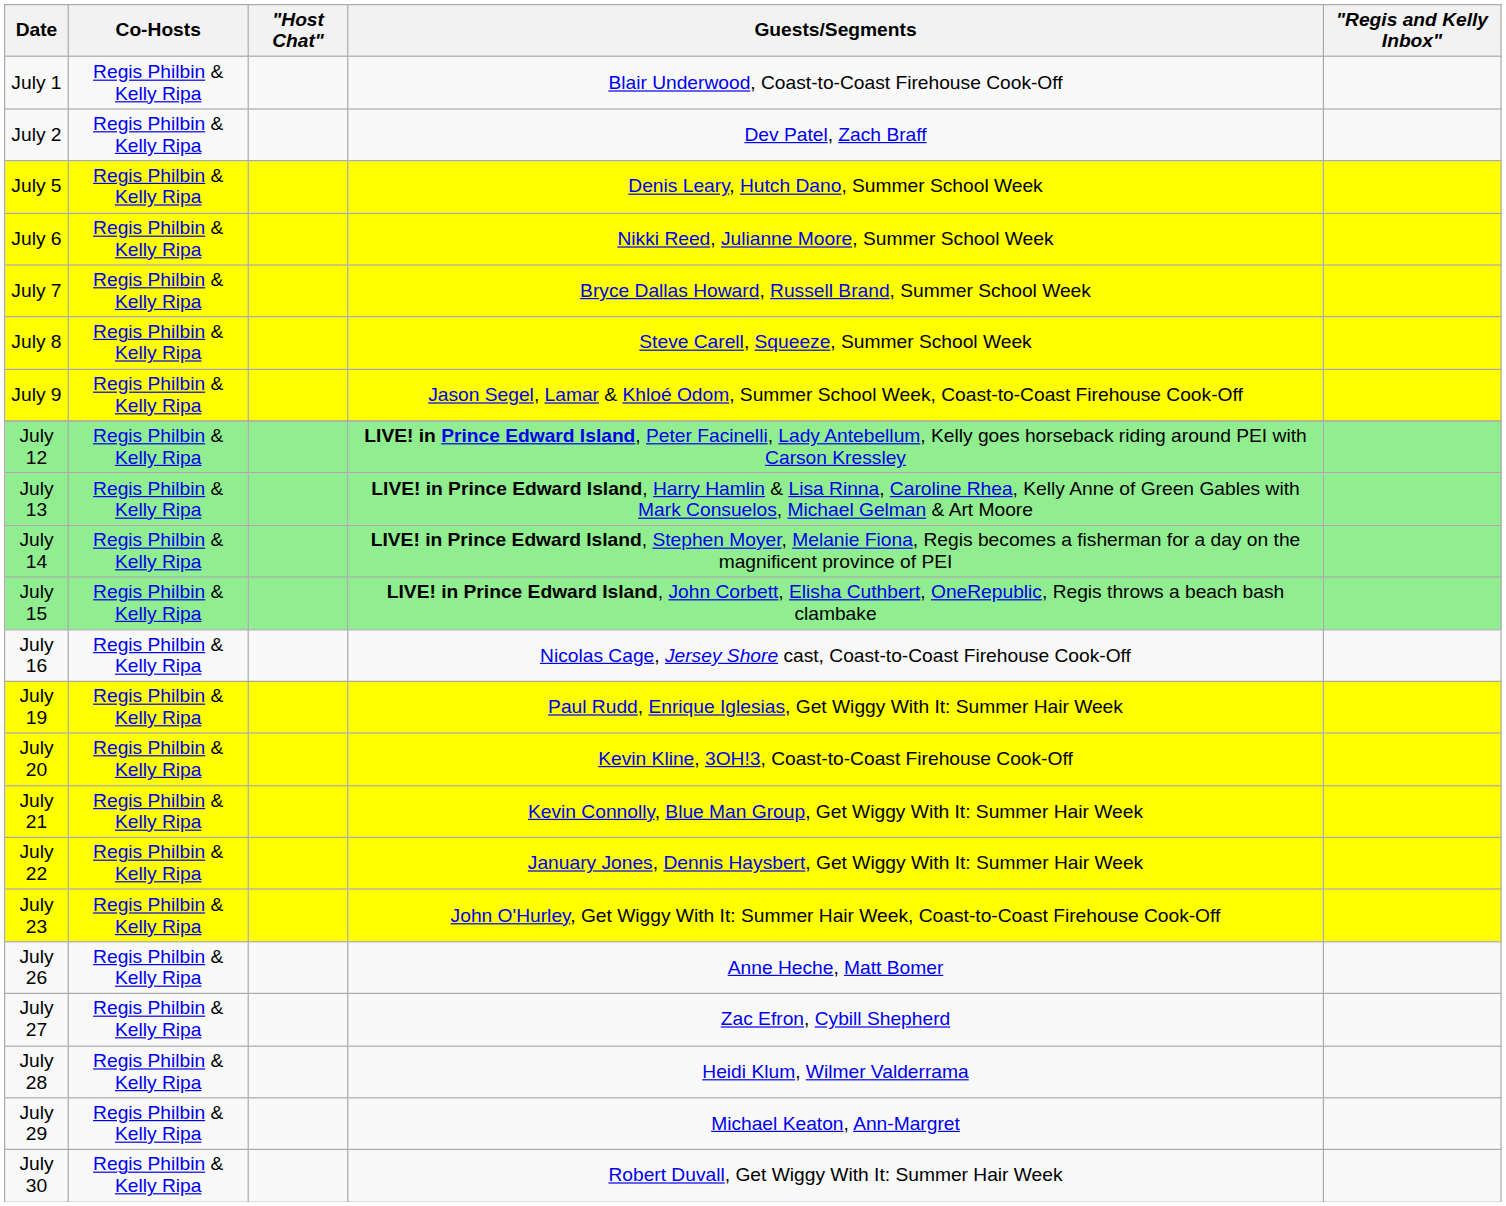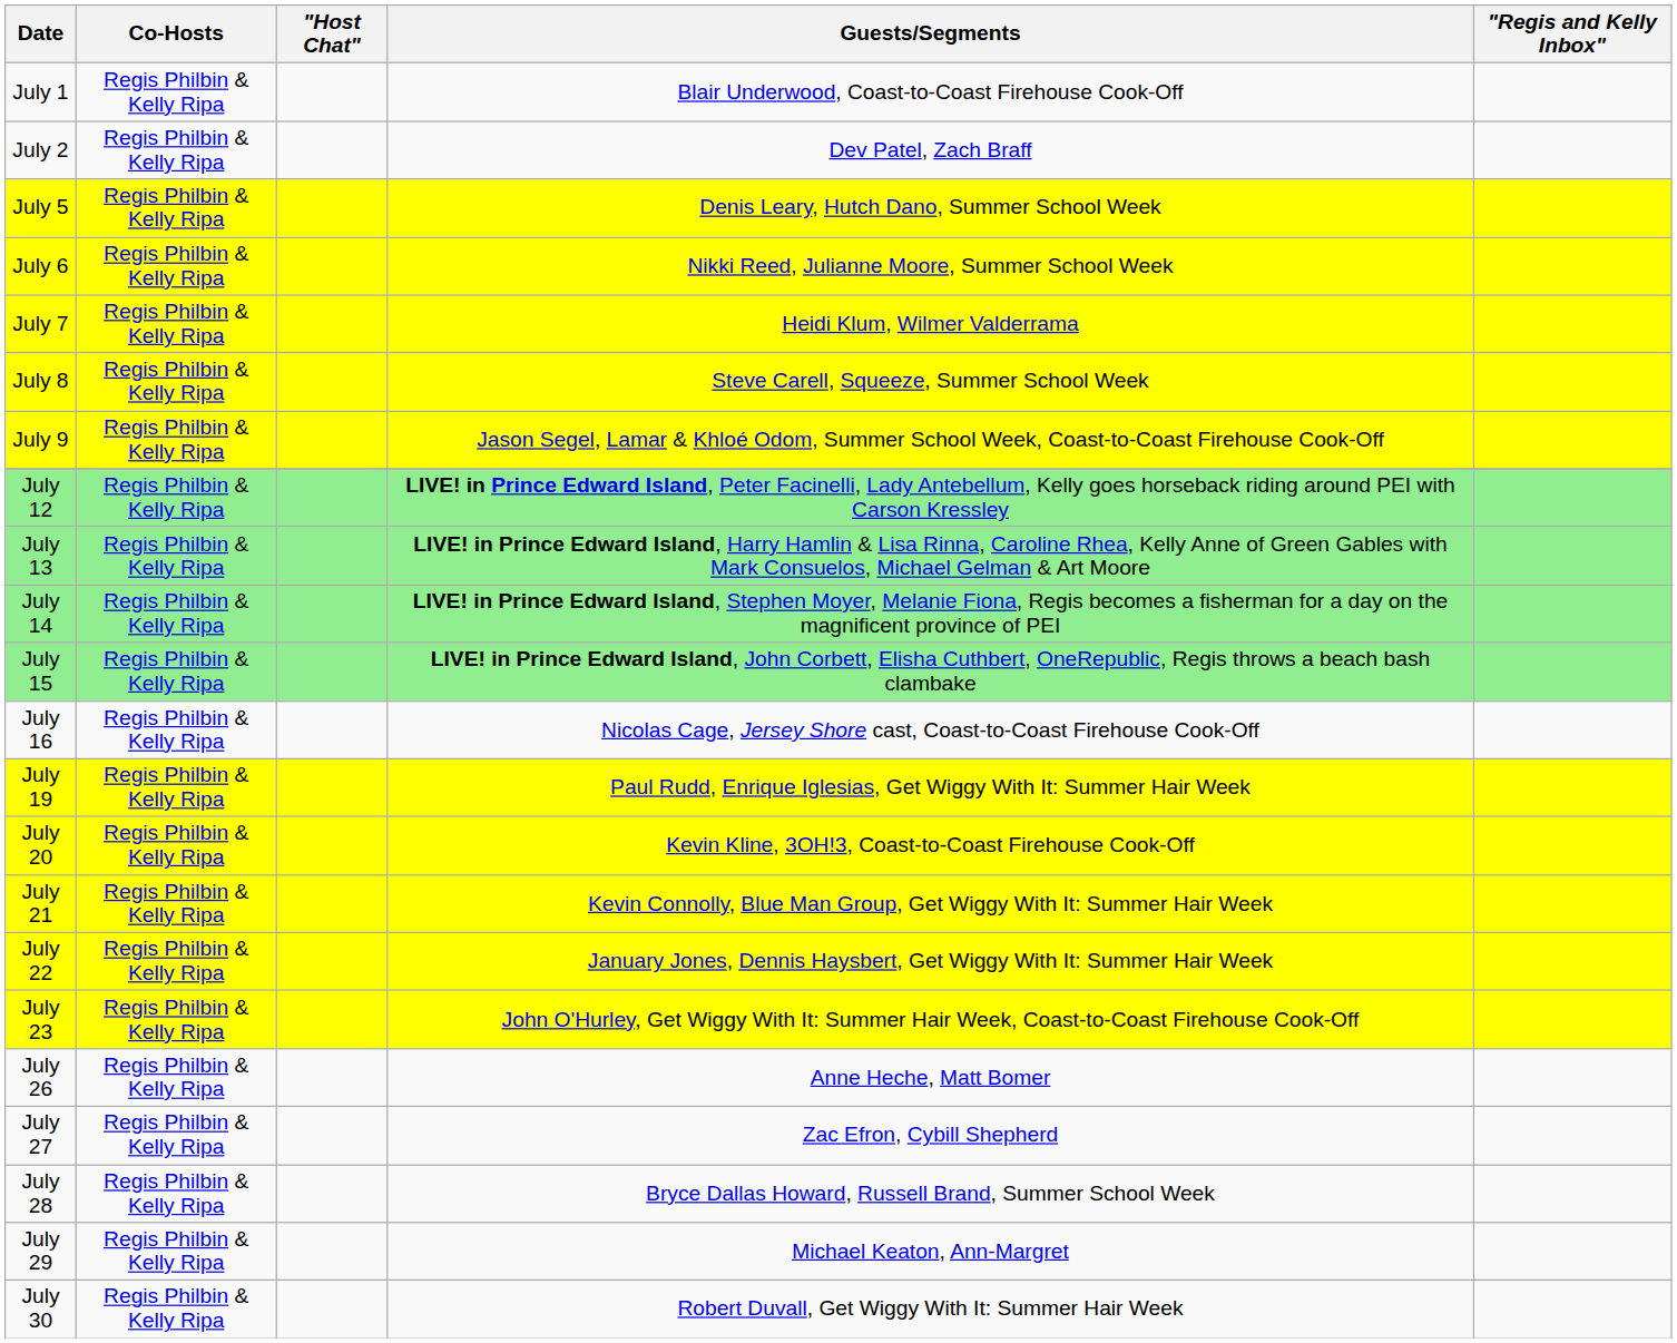 <table class="wikitable sortable" border="1" style="text-align:center">
 <tr>
 <th>Date</th>
 <th>Co-Hosts</th>
 <th><em>"Host Chat"</em></th>
 <th>Guests/Segments</th>
 <th><em>"Regis and Kelly Inbox"</em></th>
 </tr>
 <tr>
 <td>July 1</td>
 <td><a href='#'>Regis Philbin</a> & <a href='#'>Kelly Ripa</a></td>
 <td></td>
 <td><a href='#'>Blair Underwood</a>, Coast-to-Coast Firehouse Cook-Off</td>
 <td></td>
 </tr>
 <tr>
 <td>July 2</td>
 <td><a href='#'>Regis Philbin</a> & <a href='#'>Kelly Ripa</a></td>
 <td></td>
 <td><a href='#'>Dev Patel</a>, <a href='#'>Zach Braff</a></td>
 <td></td>
 </tr>
 <tr bgcolor=yellow>
 <td>July 5</td>
 <td><a href='#'>Regis Philbin</a> & <a href='#'>Kelly Ripa</a></td>
 <td></td>
 <td><a href='#'>Denis Leary</a>, <a href='#'>Hutch Dano</a>, Summer School Week</td>
 <td></td>
 </tr>
 <tr bgcolor=yellow>
 <td>July 6</td>
 <td><a href='#'>Regis Philbin</a> & <a href='#'>Kelly Ripa</a></td>
 <td></td>
 <td><a href='#'>Nikki Reed</a>, <a href='#'>Julianne Moore</a>, Summer School Week</td>
 <td></td>
 </tr>
 <tr bgcolor=yellow>
 <td>July 7</td>
 <td><a href='#'>Regis Philbin</a> & <a href='#'>Kelly Ripa</a></td>
 <td></td>
-<td><a href='#'>Bryce Dallas Howard</a>, <a href='#'>Russell Brand</a>, Summer School Week</td>
+<td><a href='#'>Heidi Klum</a>, <a href='#'>Wilmer Valderrama</a></td>
 <td></td>
 </tr>
 <tr bgcolor=yellow>
 <td>July 8</td>
 <td><a href='#'>Regis Philbin</a> & <a href='#'>Kelly Ripa</a></td>
 <td></td>
 <td><a href='#'>Steve Carell</a>, <a href='#'>Squeeze</a>, Summer School Week</td>
 <td></td>
 </tr>
 <tr bgcolor=yellow>
 <td>July 9</td>
 <td><a href='#'>Regis Philbin</a> & <a href='#'>Kelly Ripa</a></td>
 <td></td>
 <td><a href='#'>Jason Segel</a>, <a href='#'>Lamar</a> & <a href='#'>Khloé Odom</a>, Summer School Week, Coast-to-Coast Firehouse Cook-Off</td>
 <td></td>
 </tr>
 <tr>
 </tr>
 <tr bgcolor=lightgreen>
 <td>July 12</td>
 <td><a href='#'>Regis Philbin</a> & <a href='#'>Kelly Ripa</a></td>
 <td></td>
 <td><strong>LIVE! in <a href='#'>Prince Edward Island</a></strong>, <a href='#'>Peter Facinelli</a>, <a href='#'>Lady Antebellum</a>, Kelly goes horseback riding around PEI with <a href='#'>Carson Kressley</a></td>
 <td></td>
 </tr>
 <tr bgcolor=lightgreen>
 <td>July 13</td>
 <td><a href='#'>Regis Philbin</a> & <a href='#'>Kelly Ripa</a></td>
 <td></td>
 <td><strong>LIVE! in Prince Edward Island</strong>, <a href='#'>Harry Hamlin</a> & <a href='#'>Lisa Rinna</a>, <a href='#'>Caroline Rhea</a>, Kelly Anne of Green Gables with <a href='#'>Mark Consuelos</a>, <a href='#'>Michael Gelman</a> & Art Moore</td>
 <td></td>
 </tr>
 <tr bgcolor=lightgreen>
 <td>July 14</td>
 <td><a href='#'>Regis Philbin</a> & <a href='#'>Kelly Ripa</a></td>
 <td></td>
 <td><strong>LIVE! in Prince Edward Island</strong>, <a href='#'>Stephen Moyer</a>, <a href='#'>Melanie Fiona</a>, Regis becomes a fisherman for a day on the magnificent province of PEI</td>
 <td></td>
 </tr>
 <tr bgcolor=lightgreen>
 <td>July 15</td>
 <td><a href='#'>Regis Philbin</a> & <a href='#'>Kelly Ripa</a></td>
 <td></td>
 <td><strong>LIVE! in Prince Edward Island</strong>, <a href='#'>John Corbett</a>, <a href='#'>Elisha Cuthbert</a>, <a href='#'>OneRepublic</a>, Regis throws a beach bash clambake</td>
 <td></td>
 </tr>
 <tr>
 <td>July 16</td>
 <td><a href='#'>Regis Philbin</a> & <a href='#'>Kelly Ripa</a></td>
 <td></td>
 <td><a href='#'>Nicolas Cage</a>, <em><a href='#'>Jersey Shore</a></em> cast, Coast-to-Coast Firehouse Cook-Off</td>
 <td></td>
 </tr>
 <tr bgcolor=yellow>
 <td>July 19</td>
 <td><a href='#'>Regis Philbin</a> & <a href='#'>Kelly Ripa</a></td>
 <td></td>
 <td><a href='#'>Paul Rudd</a>, <a href='#'>Enrique Iglesias</a>, Get Wiggy With It: Summer Hair Week</td>
 <td></td>
 </tr>
 <tr bgcolor=yellow>
 <td>July 20</td>
 <td><a href='#'>Regis Philbin</a> & <a href='#'>Kelly Ripa</a></td>
 <td></td>
 <td><a href='#'>Kevin Kline</a>, <a href='#'>3OH!3</a>, Coast-to-Coast Firehouse Cook-Off</td>
 <td></td>
 </tr>
 <tr bgcolor=yellow>
 <td>July 21</td>
 <td><a href='#'>Regis Philbin</a> & <a href='#'>Kelly Ripa</a></td>
 <td></td>
 <td><a href='#'>Kevin Connolly</a>, <a href='#'>Blue Man Group</a>, Get Wiggy With It: Summer Hair Week</td>
 <td></td>
 </tr>
 <tr bgcolor=yellow>
 <td>July 22</td>
 <td><a href='#'>Regis Philbin</a> & <a href='#'>Kelly Ripa</a></td>
 <td></td>
 <td><a href='#'>January Jones</a>, <a href='#'>Dennis Haysbert</a>, Get Wiggy With It: Summer Hair Week</td>
 <td></td>
 </tr>
 <tr bgcolor=yellow>
 <td>July 23</td>
 <td><a href='#'>Regis Philbin</a> & <a href='#'>Kelly Ripa</a></td>
 <td></td>
 <td><a href='#'>John O'Hurley</a>, Get Wiggy With It: Summer Hair Week, Coast-to-Coast Firehouse Cook-Off</td>
 <td></td>
 </tr>
 <tr>
 <td>July 26</td>
 <td><a href='#'>Regis Philbin</a> & <a href='#'>Kelly Ripa</a></td>
 <td></td>
 <td><a href='#'>Anne Heche</a>, <a href='#'>Matt Bomer</a></td>
 <td></td>
 </tr>
 <tr>
 <td>July 27</td>
 <td><a href='#'>Regis Philbin</a> & <a href='#'>Kelly Ripa</a></td>
 <td></td>
 <td><a href='#'>Zac Efron</a>, <a href='#'>Cybill Shepherd</a></td>
 <td></td>
 </tr>
 <tr>
 <td>July 28</td>
 <td><a href='#'>Regis Philbin</a> & <a href='#'>Kelly Ripa</a></td>
 <td></td>
-<td><a href='#'>Heidi Klum</a>, <a href='#'>Wilmer Valderrama</a></td>
+<td><a href='#'>Bryce Dallas Howard</a>, <a href='#'>Russell Brand</a>, Summer School Week</td>
 <td></td>
 </tr>
 <tr>
 <td>July 29</td>
 <td><a href='#'>Regis Philbin</a> & <a href='#'>Kelly Ripa</a></td>
 <td></td>
 <td><a href='#'>Michael Keaton</a>, <a href='#'>Ann-Margret</a></td>
 <td></td>
 </tr>
 <tr>
 <td>July 30</td>
 <td><a href='#'>Regis Philbin</a> & <a href='#'>Kelly Ripa</a></td>
 <td></td>
 <td><a href='#'>Robert Duvall</a>, Get Wiggy With It: Summer Hair Week</td>
 <td></td>
 </tr>
 </table>
